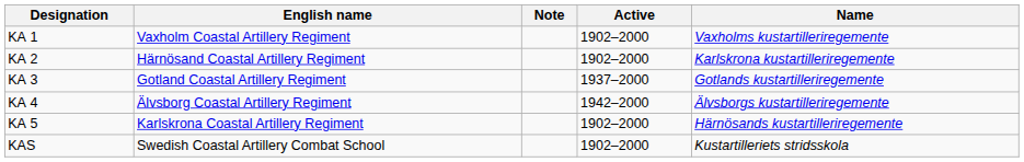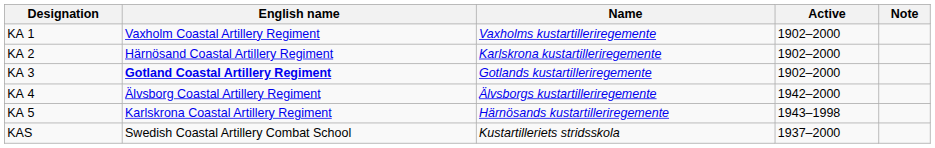 <table class="wikitable" width="75%">
 <tr>
 <th>Designation</th>
 <th>English name</th>
+<th>Name</th>
+<th>Active</th>
 <th>Note</th>
-<th>Active</th>
-<th>Name</th>
 </tr>
 <tr>
 <td>KA 1</td>
 <td><a href='#'>Vaxholm Coastal Artillery Regiment</a></td>
+<td><a href='#'><em>Vaxholms kustartilleriregemente</em></a></td>
+<td>1902–2000</td>
 <td></td>
-<td>1902–2000</td>
-<td><a href='#'><em>Vaxholms kustartilleriregemente</em></a></td>
 </tr>
 <tr>
 <td>KA 2</td>
 <td><a href='#'>Härnösand Coastal Artillery Regiment</a></td>
+<td><a href='#'><em>Karlskrona kustartilleriregemente</em></a></td>
+<td>1902–2000</td>
 <td></td>
-<td>1902–2000</td>
-<td><a href='#'><em>Karlskrona kustartilleriregemente</em></a></td>
 </tr>
 <tr>
 <td>KA 3</td>
-<td><a href='#'>Gotland Coastal Artillery Regiment</a></td>
+<td><strong><a href='#'>Gotland Coastal Artillery Regiment</a></strong></td>
+<td><a href='#'><em>Gotlands kustartilleriregemente</em></a></td>
+<td>1902–2000</td>
 <td></td>
-<td>1937–2000</td>
-<td><a href='#'><em>Gotlands kustartilleriregemente</em></a></td>
 </tr>
 <tr>
 <td>KA 4</td>
 <td><a href='#'>Älvsborg Coastal Artillery Regiment</a></td>
+<td><a href='#'><em>Älvsborgs kustartilleriregemente</em></a></td>
+<td>1942–2000</td>
 <td></td>
-<td>1942–2000</td>
-<td><a href='#'><em>Älvsborgs kustartilleriregemente</em></a></td>
 </tr>
 <tr>
 <td>KA 5</td>
 <td><a href='#'>Karlskrona Coastal Artillery Regiment</a></td>
+<td><a href='#'><em>Härnösands kustartilleriregemente</em></a></td>
+<td>1943–1998</td>
 <td></td>
-<td>1902–2000</td>
-<td><a href='#'><em>Härnösands kustartilleriregemente</em></a></td>
 </tr>
 <tr>
 <td>KAS</td>
 <td>Swedish Coastal Artillery Combat School</td>
+<td><em>Kustartilleriets stridsskola</em></td>
+<td>1937–2000</td>
 <td></td>
-<td>1902–2000</td>
-<td><em>Kustartilleriets stridsskola</em></td>
 </tr>
 </table>
